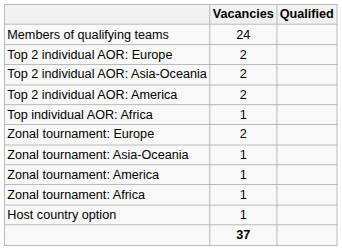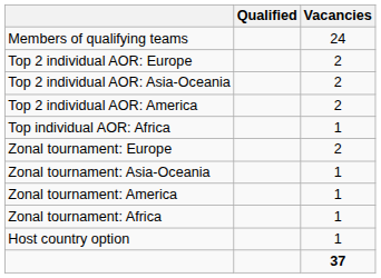 <table class="wikitable">
 <tr>
 <th></th>
+<th>Qualified</th>
 <th>Vacancies</th>
-<th>Qualified</th>
 </tr>
 <tr>
 <td>Members of qualifying teams</td>
+<td></td>
 <td style="text-align:center;">24</td>
-<td></td>
 </tr>
 <tr>
 <td>Top 2 individual AOR: Europe</td>
+<td> <br> </td>
 <td style="text-align:center;">2</td>
-<td> <br> </td>
 </tr>
 <tr>
 <td>Top 2 individual AOR: Asia-Oceania</td>
+<td>  <br> </td>
 <td style="text-align:center;">2</td>
-<td>  <br> </td>
 </tr>
 <tr>
 <td>Top 2 individual AOR: America</td>
+<td> <br> </td>
 <td style="text-align:center;">2</td>
-<td> <br> </td>
 </tr>
 <tr>
 <td>Top individual AOR: Africa</td>
+<td></td>
 <td style="text-align:center;">1</td>
-<td></td>
 </tr>
 <tr>
 <td>Zonal tournament: Europe</td>
+<td> <br> </td>
 <td style="text-align:center;">2</td>
-<td> <br> </td>
 </tr>
 <tr>
 <td>Zonal tournament: Asia-Oceania</td>
+<td></td>
 <td style="text-align:center;">1</td>
-<td></td>
 </tr>
 <tr>
 <td>Zonal tournament: America</td>
+<td></td>
 <td style="text-align:center;">1</td>
-<td></td>
 </tr>
 <tr>
 <td>Zonal tournament: Africa</td>
+<td></td>
 <td style="text-align:center;">1</td>
-<td></td>
 </tr>
 <tr>
 <td>Host country option</td>
+<td></td>
 <td style="text-align:center;">1</td>
-<td></td>
 </tr>
 <tr>
 <td></td>
+<td></td>
 <td style="text-align:center;"><strong>37</strong></td>
-<td></td>
 </tr>
 </table>
